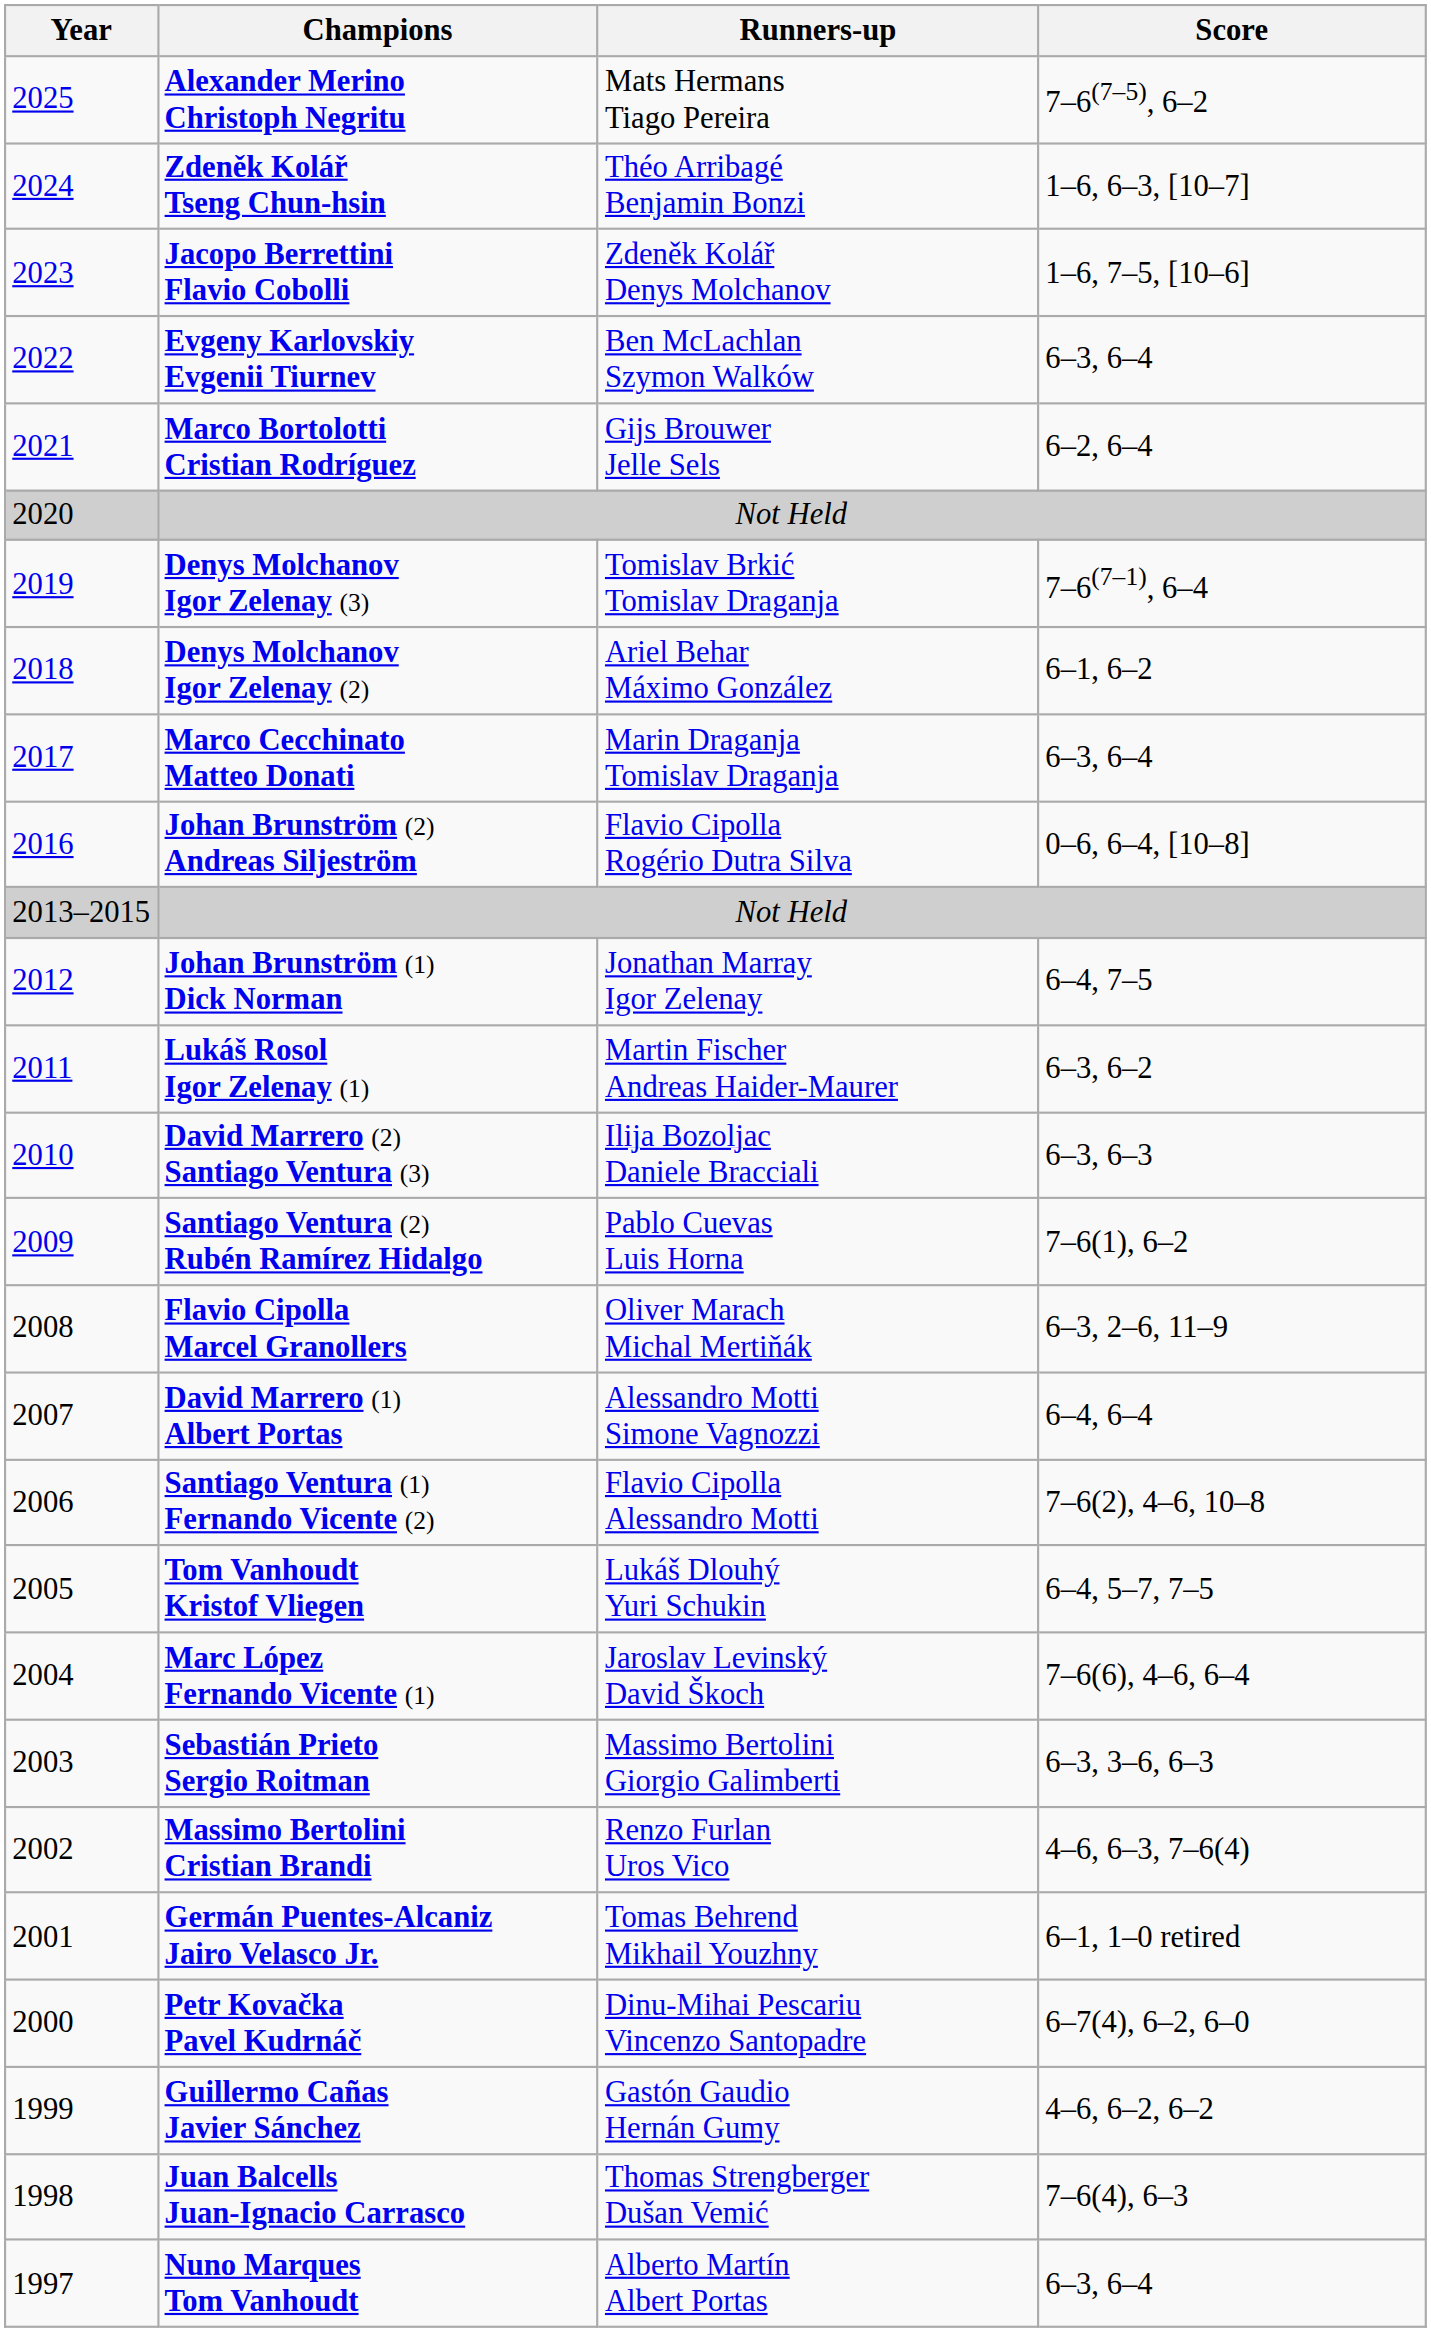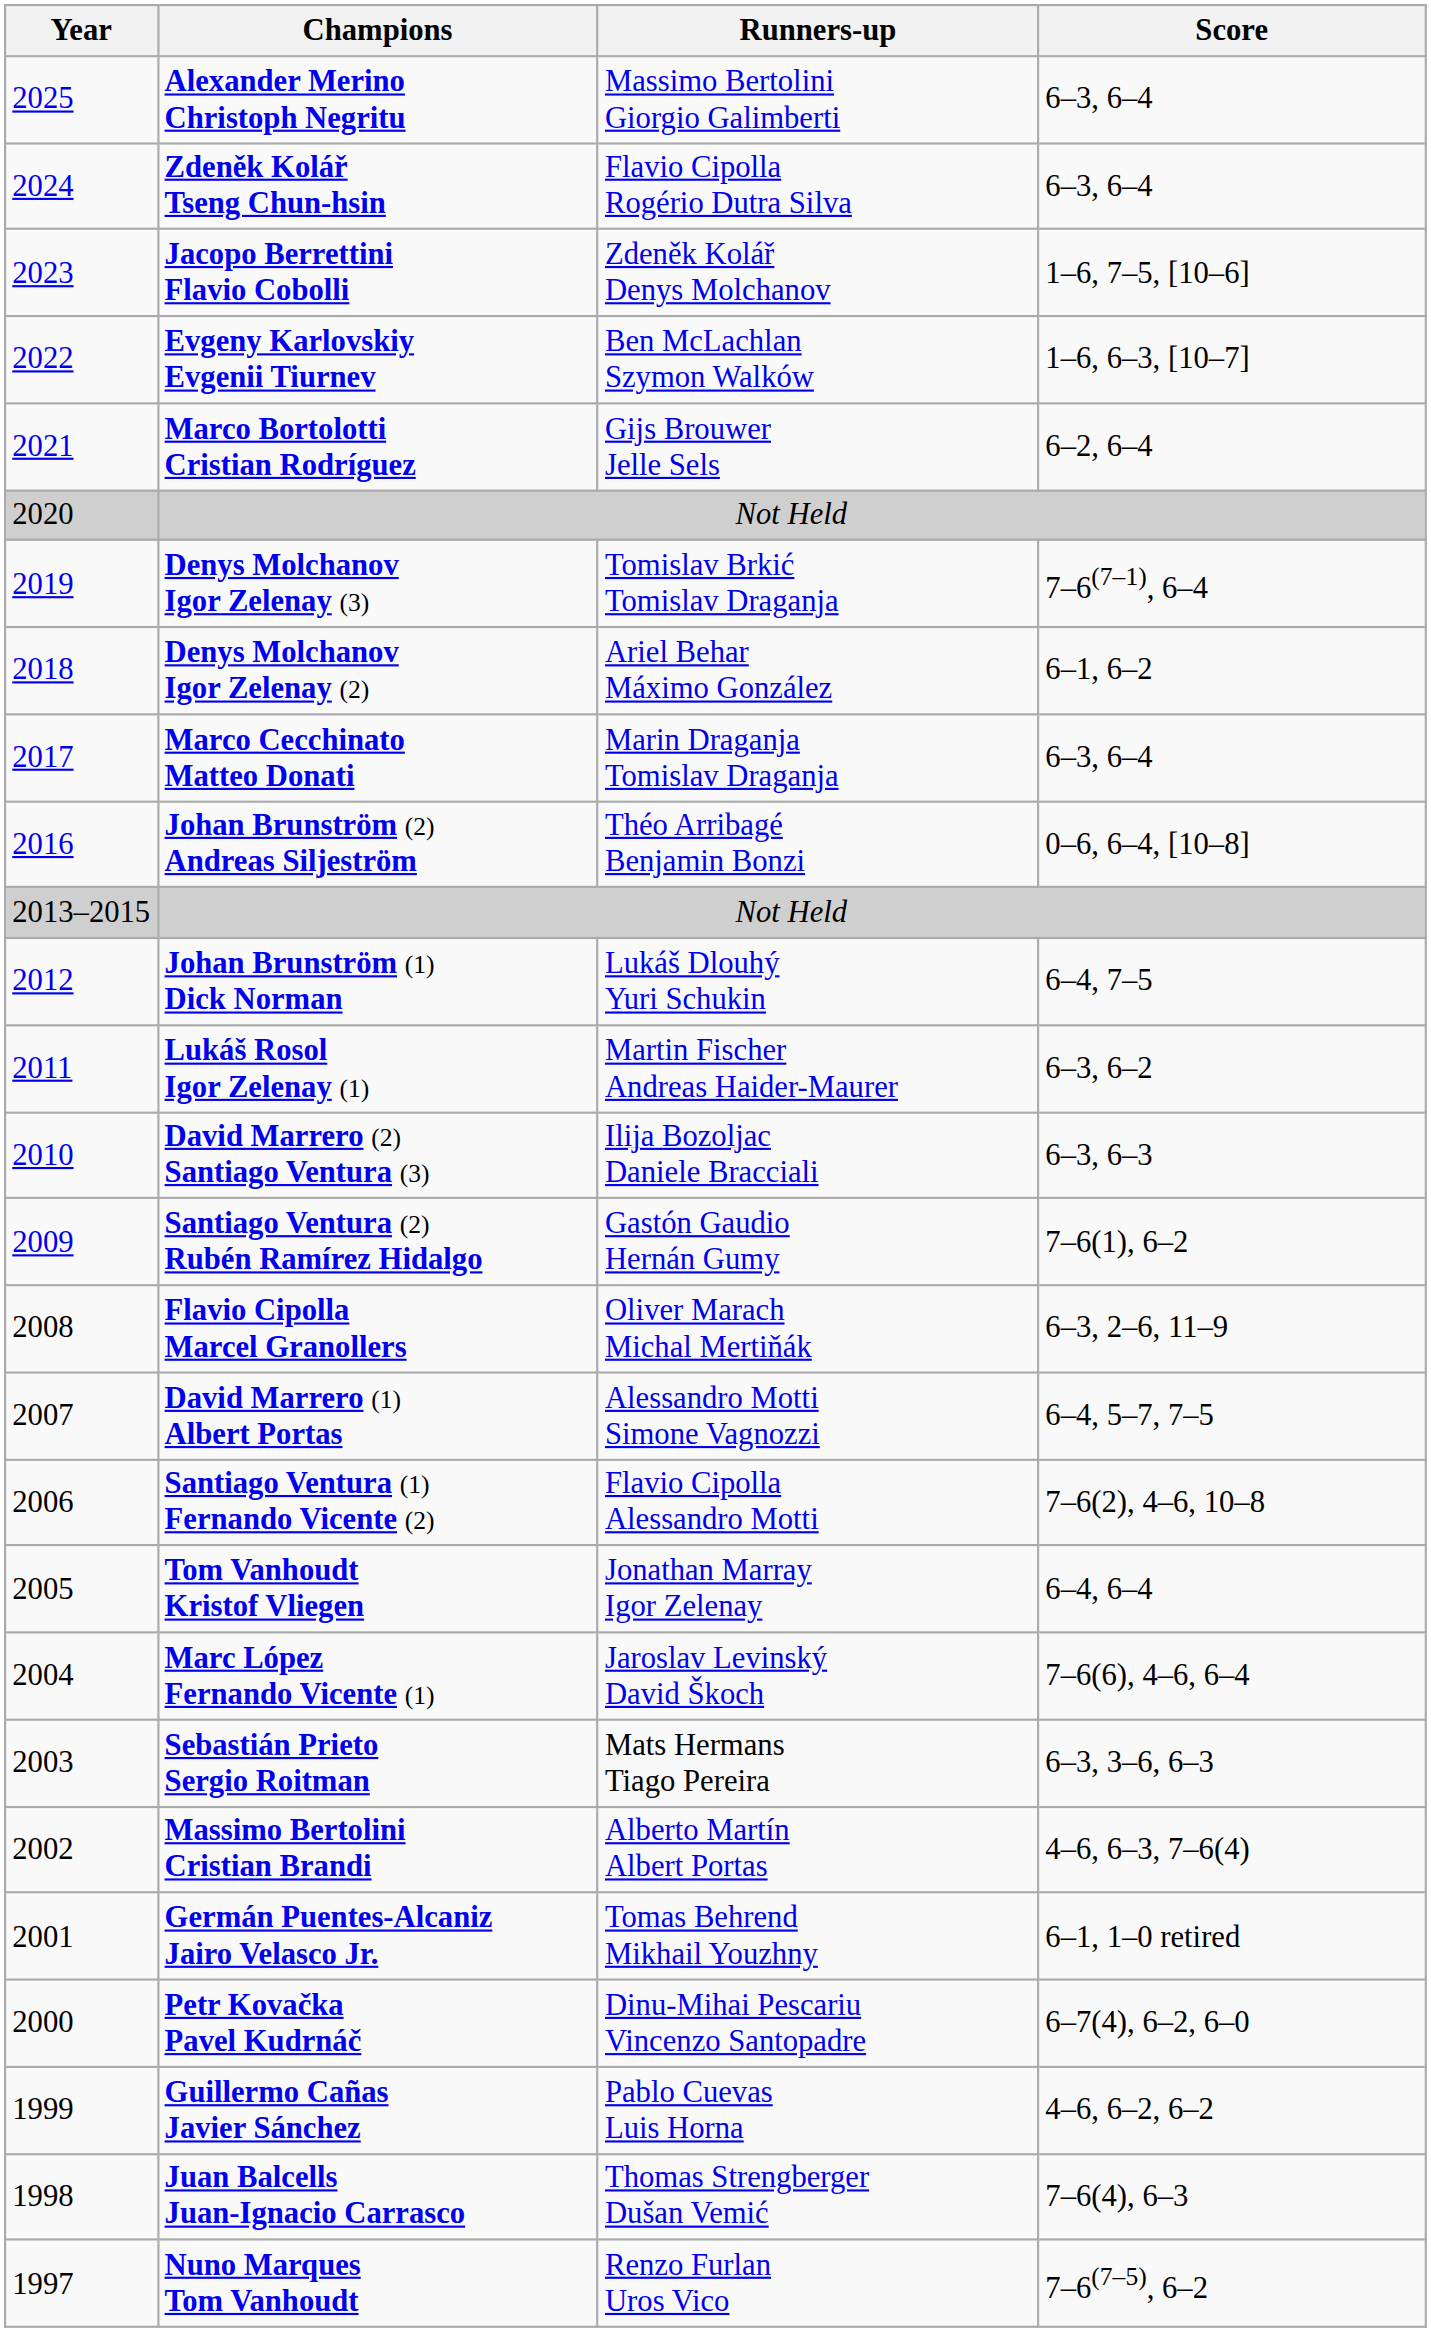 <table class="wikitable" style="font-size:90%">
 <tr>
 <th>Year</th>
 <th width="200">Champions</th>
 <th width="200">Runners-up</th>
 <th width="175">Score</th>
 </tr>
 <tr>
 <td><a href='#'>2025</a></td>
 <td> <strong><a href='#'>Alexander Merino</a></strong><br> <strong><a href='#'>Christoph Negritu</a></strong></td>
-<td> Mats Hermans<br> Tiago Pereira</td>
-<td>7–6<sup>(7–5)</sup>, 6–2</td>
+<td> <a href='#'>Massimo Bertolini</a><br> <a href='#'>Giorgio Galimberti</a></td>
+<td>6–3, 6–4</td>
 </tr>
 <tr>
 <td><a href='#'>2024</a></td>
 <td> <strong><a href='#'>Zdeněk Kolář</a></strong><br> <strong><a href='#'>Tseng Chun-hsin</a></strong></td>
-<td> <a href='#'>Théo Arribagé</a><br> <a href='#'>Benjamin Bonzi</a></td>
-<td>1–6, 6–3, [10–7]</td>
+<td> <a href='#'>Flavio Cipolla</a><br> <a href='#'>Rogério Dutra Silva</a></td>
+<td>6–3, 6–4</td>
 </tr>
 <tr>
 <td><a href='#'>2023</a></td>
 <td> <strong><a href='#'>Jacopo Berrettini</a></strong><br> <strong><a href='#'>Flavio Cobolli</a></strong></td>
 <td> <a href='#'>Zdeněk Kolář</a><br> <a href='#'>Denys Molchanov</a></td>
 <td>1–6, 7–5, [10–6]</td>
 </tr>
 <tr>
 <td><a href='#'>2022</a></td>
 <td> <strong><a href='#'>Evgeny Karlovskiy</a></strong><br> <strong><a href='#'>Evgenii Tiurnev</a></strong></td>
 <td> <a href='#'>Ben McLachlan</a><br> <a href='#'>Szymon Walków</a></td>
-<td>6–3, 6–4</td>
+<td>1–6, 6–3, [10–7]</td>
 </tr>
 <tr>
 <td><a href='#'>2021</a></td>
 <td> <strong><a href='#'>Marco Bortolotti</a></strong><br> <strong><a href='#'>Cristian Rodríguez</a></strong></td>
 <td> <a href='#'>Gijs Brouwer</a><br> <a href='#'>Jelle Sels</a></td>
 <td>6–2, 6–4</td>
 </tr>
 <tr>
 <td style="background:#cfcfcf">2020</td>
 <td colspan=3 align=center style="background:#cfcfcf"><em>Not Held</em></td>
 </tr>
 <tr>
 <td><a href='#'>2019</a></td>
 <td> <strong><a href='#'>Denys Molchanov</a></strong><br> <strong><a href='#'>Igor Zelenay</a></strong> <small>(3)</small></td>
 <td> <a href='#'>Tomislav Brkić</a><br> <a href='#'>Tomislav Draganja</a></td>
 <td>7–6<sup>(7–1)</sup>, 6–4</td>
 </tr>
 <tr>
 <td><a href='#'>2018</a></td>
 <td> <strong><a href='#'>Denys Molchanov</a></strong><br> <strong><a href='#'>Igor Zelenay</a></strong> <small>(2)</small></td>
 <td> <a href='#'>Ariel Behar</a><br> <a href='#'>Máximo González</a></td>
 <td>6–1, 6–2</td>
 </tr>
 <tr>
 <td><a href='#'>2017</a></td>
 <td> <strong><a href='#'>Marco Cecchinato</a></strong><br> <strong><a href='#'>Matteo Donati</a></strong></td>
 <td> <a href='#'>Marin Draganja</a><br> <a href='#'>Tomislav Draganja</a></td>
 <td>6–3, 6–4</td>
 </tr>
 <tr>
 <td><a href='#'>2016</a></td>
 <td> <strong><a href='#'>Johan Brunström</a></strong> <small>(2)</small><br> <strong><a href='#'>Andreas Siljeström</a></strong></td>
-<td> <a href='#'>Flavio Cipolla</a><br> <a href='#'>Rogério Dutra Silva</a></td>
+<td> <a href='#'>Théo Arribagé</a><br> <a href='#'>Benjamin Bonzi</a></td>
 <td>0–6, 6–4, [10–8]</td>
 </tr>
 <tr>
 <td style="background:#cfcfcf">2013–2015</td>
 <td colspan=3 align=center style="background:#cfcfcf"><em>Not Held</em></td>
 </tr>
 <tr>
 <td><a href='#'>2012</a></td>
 <td> <strong><a href='#'>Johan Brunström</a></strong> <small>(1)</small><br> <strong><a href='#'>Dick Norman</a></strong></td>
-<td> <a href='#'>Jonathan Marray</a><br> <a href='#'>Igor Zelenay</a></td>
+<td> <a href='#'>Lukáš Dlouhý</a><br> <a href='#'>Yuri Schukin</a></td>
 <td>6–4, 7–5</td>
 </tr>
 <tr>
 <td><a href='#'>2011</a></td>
 <td> <strong><a href='#'>Lukáš Rosol</a></strong><br> <strong><a href='#'>Igor Zelenay</a></strong> <small>(1)</small></td>
 <td> <a href='#'>Martin Fischer</a><br> <a href='#'>Andreas Haider-Maurer</a></td>
 <td>6–3, 6–2</td>
 </tr>
 <tr>
 <td><a href='#'>2010</a></td>
 <td> <strong><a href='#'>David Marrero</a></strong> <small>(2)</small><br> <strong><a href='#'>Santiago Ventura</a></strong> <small>(3)</small></td>
 <td> <a href='#'>Ilija Bozoljac</a><br> <a href='#'>Daniele Bracciali</a></td>
 <td>6–3, 6–3</td>
 </tr>
 <tr>
 <td><a href='#'>2009</a></td>
 <td> <strong><a href='#'>Santiago Ventura</a></strong> <small>(2)</small><br> <strong><a href='#'>Rubén Ramírez Hidalgo</a></strong></td>
-<td> <a href='#'>Pablo Cuevas</a><br> <a href='#'>Luis Horna</a></td>
+<td> <a href='#'>Gastón Gaudio</a><br> <a href='#'>Hernán Gumy</a></td>
 <td>7–6(1), 6–2</td>
 </tr>
 <tr>
 <td>2008</td>
 <td> <strong><a href='#'>Flavio Cipolla</a></strong><br> <strong><a href='#'>Marcel Granollers</a></strong></td>
 <td> <a href='#'>Oliver Marach</a><br> <a href='#'>Michal Mertiňák</a></td>
 <td>6–3, 2–6, 11–9</td>
 </tr>
 <tr>
 <td>2007</td>
 <td> <strong><a href='#'>David Marrero</a></strong> <small>(1)</small><br> <strong><a href='#'>Albert Portas</a></strong></td>
 <td> <a href='#'>Alessandro Motti</a><br> <a href='#'>Simone Vagnozzi</a></td>
-<td>6–4, 6–4</td>
+<td>6–4, 5–7, 7–5</td>
 </tr>
 <tr>
 <td>2006</td>
 <td> <strong><a href='#'>Santiago Ventura</a></strong> <small>(1)</small><br> <strong><a href='#'>Fernando Vicente</a></strong> <small>(2)</small></td>
 <td> <a href='#'>Flavio Cipolla</a><br> <a href='#'>Alessandro Motti</a></td>
 <td>7–6(2), 4–6, 10–8</td>
 </tr>
 <tr>
 <td>2005</td>
 <td> <strong><a href='#'>Tom Vanhoudt</a></strong><br> <strong><a href='#'>Kristof Vliegen</a></strong></td>
-<td> <a href='#'>Lukáš Dlouhý</a><br> <a href='#'>Yuri Schukin</a></td>
-<td>6–4, 5–7, 7–5</td>
+<td> <a href='#'>Jonathan Marray</a><br> <a href='#'>Igor Zelenay</a></td>
+<td>6–4, 6–4</td>
 </tr>
 <tr>
 <td>2004</td>
 <td> <strong><a href='#'>Marc López</a></strong><br> <strong><a href='#'>Fernando Vicente</a></strong> <small>(1)</small></td>
 <td> <a href='#'>Jaroslav Levinský</a><br> <a href='#'>David Škoch</a></td>
 <td>7–6(6), 4–6, 6–4</td>
 </tr>
 <tr>
 <td>2003</td>
 <td> <strong><a href='#'>Sebastián Prieto</a></strong><br> <strong><a href='#'>Sergio Roitman</a></strong></td>
-<td> <a href='#'>Massimo Bertolini</a><br> <a href='#'>Giorgio Galimberti</a></td>
+<td> Mats Hermans<br> Tiago Pereira</td>
 <td>6–3, 3–6, 6–3</td>
 </tr>
 <tr>
 <td>2002</td>
 <td> <strong><a href='#'>Massimo Bertolini</a></strong><br> <strong><a href='#'>Cristian Brandi</a></strong></td>
-<td> <a href='#'>Renzo Furlan</a><br> <a href='#'>Uros Vico</a></td>
+<td> <a href='#'>Alberto Martín</a><br> <a href='#'>Albert Portas</a></td>
 <td>4–6, 6–3, 7–6(4)</td>
 </tr>
 <tr>
 <td>2001</td>
 <td> <strong><a href='#'>Germán Puentes-Alcaniz</a></strong><br> <strong><a href='#'>Jairo Velasco Jr.</a></strong></td>
 <td> <a href='#'>Tomas Behrend</a><br> <a href='#'>Mikhail Youzhny</a></td>
 <td>6–1, 1–0 retired</td>
 </tr>
 <tr>
 <td>2000</td>
 <td> <strong><a href='#'>Petr Kovačka</a></strong><br> <strong><a href='#'>Pavel Kudrnáč</a></strong></td>
 <td> <a href='#'>Dinu-Mihai Pescariu</a><br> <a href='#'>Vincenzo Santopadre</a></td>
 <td>6–7(4), 6–2, 6–0</td>
 </tr>
 <tr>
 <td>1999</td>
 <td> <strong><a href='#'>Guillermo Cañas</a></strong><br> <strong><a href='#'>Javier Sánchez</a></strong></td>
-<td> <a href='#'>Gastón Gaudio</a><br> <a href='#'>Hernán Gumy</a></td>
+<td> <a href='#'>Pablo Cuevas</a><br> <a href='#'>Luis Horna</a></td>
 <td>4–6, 6–2, 6–2</td>
 </tr>
 <tr>
 <td>1998</td>
 <td> <strong><a href='#'>Juan Balcells</a></strong><br> <strong><a href='#'>Juan-Ignacio Carrasco</a></strong></td>
 <td> <a href='#'>Thomas Strengberger</a><br> <a href='#'>Dušan Vemić</a></td>
 <td>7–6(4), 6–3</td>
 </tr>
 <tr>
 <td>1997</td>
 <td> <strong><a href='#'>Nuno Marques</a></strong><br> <strong><a href='#'>Tom Vanhoudt</a></strong></td>
-<td> <a href='#'>Alberto Martín</a><br> <a href='#'>Albert Portas</a></td>
-<td>6–3, 6–4</td>
+<td> <a href='#'>Renzo Furlan</a><br> <a href='#'>Uros Vico</a></td>
+<td>7–6<sup>(7–5)</sup>, 6–2</td>
 </tr>
 </table>
